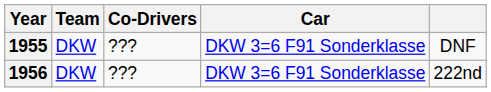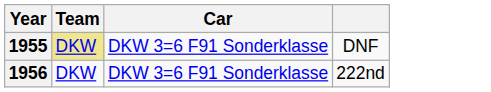 <table class="wikitable" style="font-size:90%">
 <tr>
 <th>Year</th>
 <th>Team</th>
-<th>Co-Drivers</th>
 <th>Car</th>
 <th></th>
 </tr>
 <tr style="text-align:center;">
 <th>1955</th>
-<td align="left"> <a href='#'>DKW</a></td>
-<td align="left"> ???</td>
+<td align="left" style="background: khaki;"> <a href='#'>DKW</a></td>
 <td align="left"><a href='#'>DKW 3=6 F91 Sonderklasse</a></td>
 <td>DNF</td>
 </tr>
 <tr style="text-align:center;">
 <th>1956</th>
 <td align="left"> <a href='#'>DKW</a></td>
-<td align="left"> ???</td>
 <td align="left"><a href='#'>DKW 3=6 F91 Sonderklasse</a></td>
 <td>222nd</td>
 </tr>
 </table>
